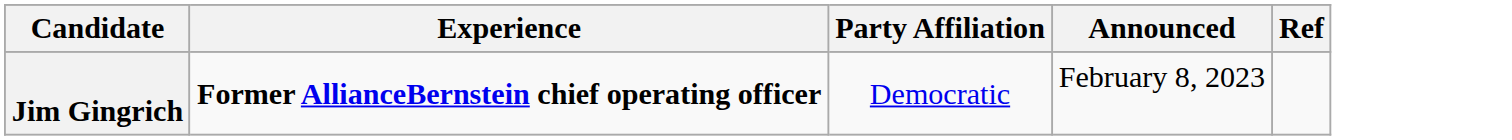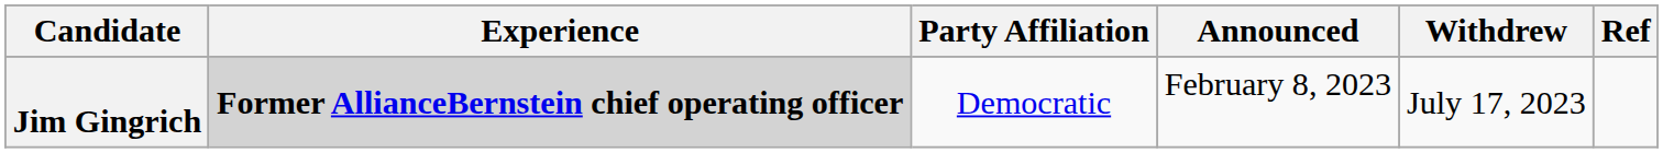 <table class="wikitable sortable" style="text-align:center">
 <tr>
 <th>Candidate</th>
 <th>Experience</th>
 <th>Party Affiliation</th>
 <th>Announced</th>
+<th>Withdrew</th>
 <th>Ref</th>
 </tr>
 <tr>
 <th><br>Jim Gingrich</th>
-<td><strong>Former <a href='#'>AllianceBernstein</a> chief operating officer</strong></td>
+<td style="background: lightgrey;"><strong>Former <a href='#'>AllianceBernstein</a> chief operating officer</strong></td>
 <td><a href='#'>Democratic</a></td>
 <td>February 8, 2023<br><br></td>
+<td>July 17, 2023</td>
 <td></td>
 </tr>
 </table>
